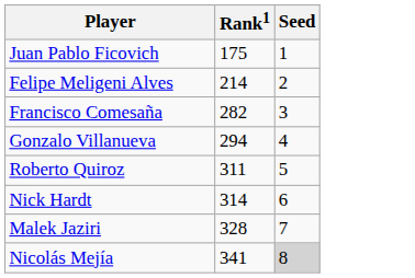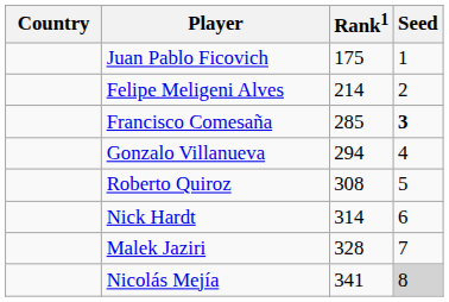 <table class="sortable wikitable">
 <tr>
+<th width="70">Country</th>
 <th width="175">Player</th>
 <th>Rank<sup>1</sup></th>
 <th>Seed</th>
 </tr>
 <tr>
+<td></td>
 <td><a href='#'>Juan Pablo Ficovich</a></td>
 <td>175</td>
 <td>1</td>
 </tr>
 <tr>
+<td></td>
 <td><a href='#'>Felipe Meligeni Alves</a></td>
 <td>214</td>
 <td>2</td>
 </tr>
 <tr>
+<td></td>
 <td><a href='#'>Francisco Comesaña</a></td>
-<td>282</td>
-<td>3</td>
+<td>285</td>
+<td><strong>3</strong></td>
 </tr>
 <tr>
+<td></td>
 <td><a href='#'>Gonzalo Villanueva</a></td>
 <td>294</td>
 <td>4</td>
 </tr>
 <tr>
+<td></td>
 <td><a href='#'>Roberto Quiroz</a></td>
-<td>311</td>
+<td>308</td>
 <td>5</td>
 </tr>
 <tr>
+<td></td>
 <td><a href='#'>Nick Hardt</a></td>
 <td>314</td>
 <td>6</td>
 </tr>
 <tr>
+<td></td>
 <td><a href='#'>Malek Jaziri</a></td>
 <td>328</td>
 <td>7</td>
 </tr>
 <tr>
+<td></td>
 <td><a href='#'>Nicolás Mejía</a></td>
 <td>341</td>
 <td style="background: lightgrey;">8</td>
 </tr>
 </table>
